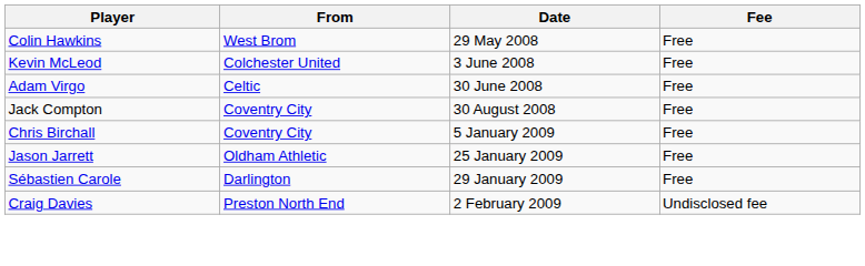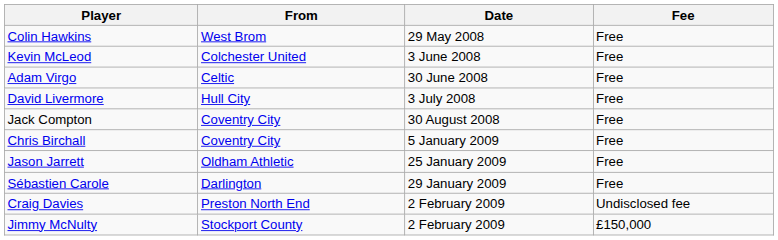 <table class="wikitable sortable" style="text-align:center; font-size:95%;width:70%; text-align:left">
 <tr>
 <th>Player</th>
 <th>From</th>
 <th>Date</th>
 <th>Fee</th>
 </tr>
 <tr>
 <td> <a href='#'>Colin Hawkins</a></td>
 <td><a href='#'>West Brom</a></td>
 <td>29 May 2008</td>
 <td>Free</td>
 </tr>
 <tr>
 <td> <a href='#'>Kevin McLeod</a></td>
 <td><a href='#'>Colchester United</a></td>
 <td>3 June 2008</td>
 <td>Free</td>
 </tr>
 <tr>
 <td> <a href='#'>Adam Virgo</a></td>
 <td><a href='#'>Celtic</a></td>
 <td>30 June 2008</td>
+<td>Free</td>
+</tr>
+<tr>
+<td> <a href='#'>David Livermore</a></td>
+<td><a href='#'>Hull City</a></td>
+<td>3 July 2008</td>
 <td>Free</td>
 </tr>
 <tr>
 <td> Jack Compton</td>
 <td><a href='#'>Coventry City</a></td>
 <td>30 August 2008</td>
 <td>Free</td>
 </tr>
 <tr>
 <td> <a href='#'>Chris Birchall</a></td>
 <td><a href='#'>Coventry City</a></td>
 <td>5 January 2009</td>
 <td>Free</td>
 </tr>
 <tr>
 <td> <a href='#'>Jason Jarrett</a></td>
 <td><a href='#'>Oldham Athletic</a></td>
 <td>25 January 2009</td>
 <td>Free</td>
 </tr>
 <tr>
 <td> <a href='#'>Sébastien Carole</a></td>
 <td><a href='#'>Darlington</a></td>
 <td>29 January 2009</td>
 <td>Free</td>
 </tr>
 <tr>
 <td> <a href='#'>Craig Davies</a></td>
 <td><a href='#'>Preston North End</a></td>
 <td>2 February 2009</td>
 <td>Undisclosed fee</td>
 </tr>
+<tr>
+<td> <a href='#'>Jimmy McNulty</a></td>
+<td><a href='#'>Stockport County</a></td>
+<td>2 February 2009</td>
+<td>£150,000</td>
+</tr>
 </table>
